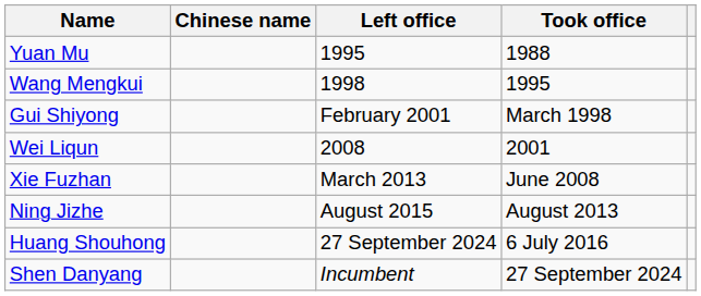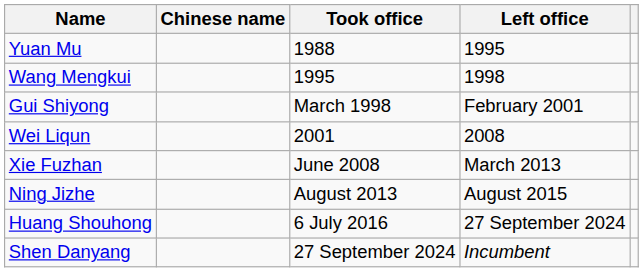 <table class="wikitable">
 <tr>
 <th>Name</th>
 <th>Chinese name</th>
+<th>Took office</th>
 <th>Left office</th>
-<th>Took office</th>
 <th></th>
 </tr>
 <tr>
 <td><a href='#'>Yuan Mu</a></td>
 <td></td>
+<td>1988</td>
 <td>1995</td>
-<td>1988</td>
 <td></td>
 </tr>
 <tr>
 <td><a href='#'>Wang Mengkui</a></td>
 <td></td>
+<td>1995</td>
 <td>1998</td>
-<td>1995</td>
 <td></td>
 </tr>
 <tr>
 <td><a href='#'>Gui Shiyong</a></td>
 <td></td>
+<td>March 1998</td>
 <td>February 2001</td>
-<td>March 1998</td>
 <td></td>
 </tr>
 <tr>
 <td><a href='#'>Wei Liqun</a></td>
 <td></td>
+<td>2001</td>
 <td>2008</td>
-<td>2001</td>
 <td></td>
 </tr>
 <tr>
 <td><a href='#'>Xie Fuzhan</a></td>
 <td></td>
+<td>June 2008</td>
 <td>March 2013</td>
-<td>June 2008</td>
 <td></td>
 </tr>
 <tr>
 <td><a href='#'>Ning Jizhe</a></td>
 <td></td>
+<td>August 2013</td>
 <td>August 2015</td>
-<td>August 2013</td>
 <td></td>
 </tr>
 <tr>
 <td><a href='#'>Huang Shouhong</a></td>
 <td></td>
+<td>6 July 2016</td>
 <td>27 September 2024</td>
-<td>6 July 2016</td>
 <td></td>
 </tr>
 <tr>
 <td><a href='#'>Shen Danyang</a></td>
 <td></td>
+<td>27 September 2024</td>
 <td><em>Incumbent</em></td>
-<td>27 September 2024</td>
 <td></td>
 </tr>
 </table>
